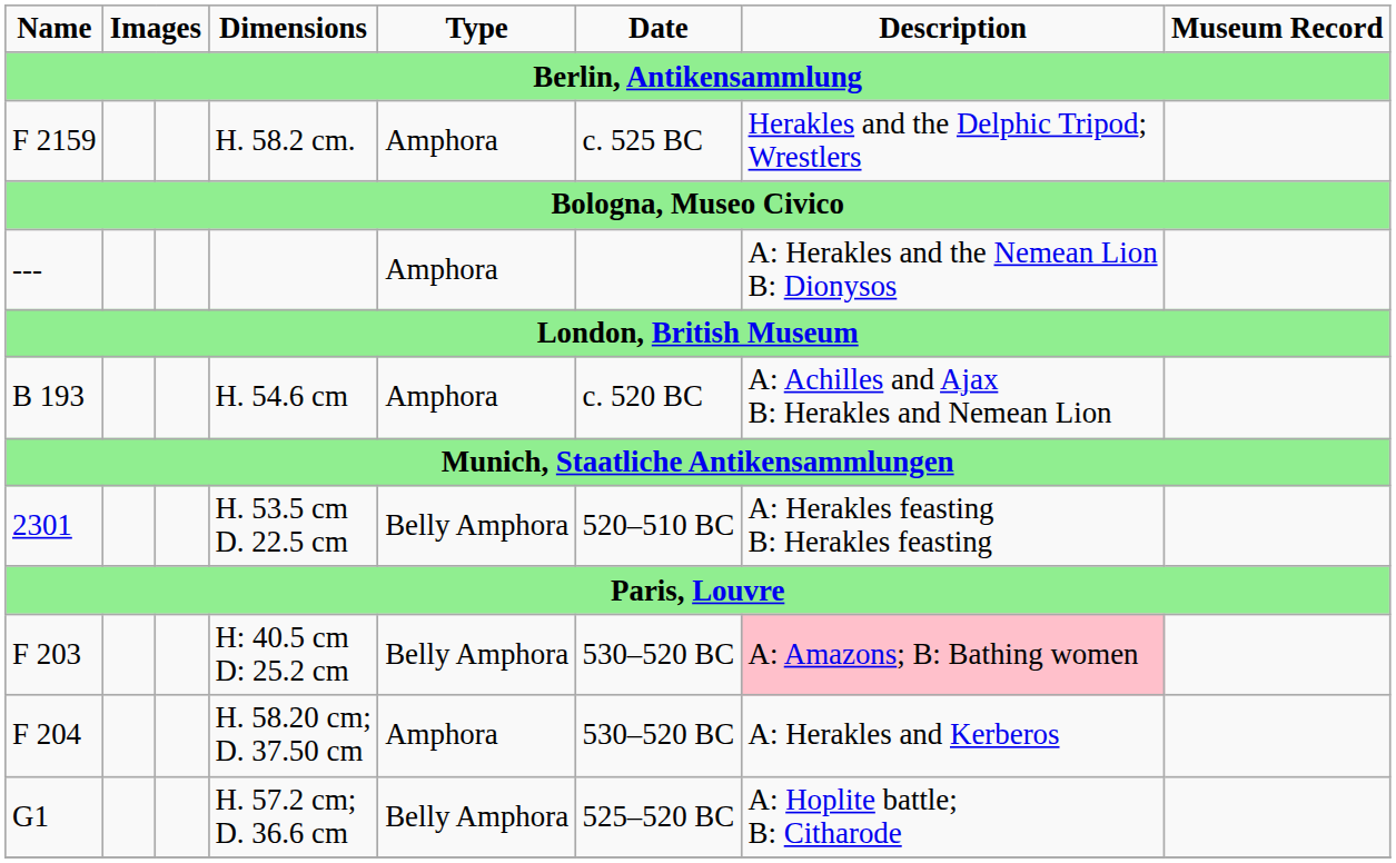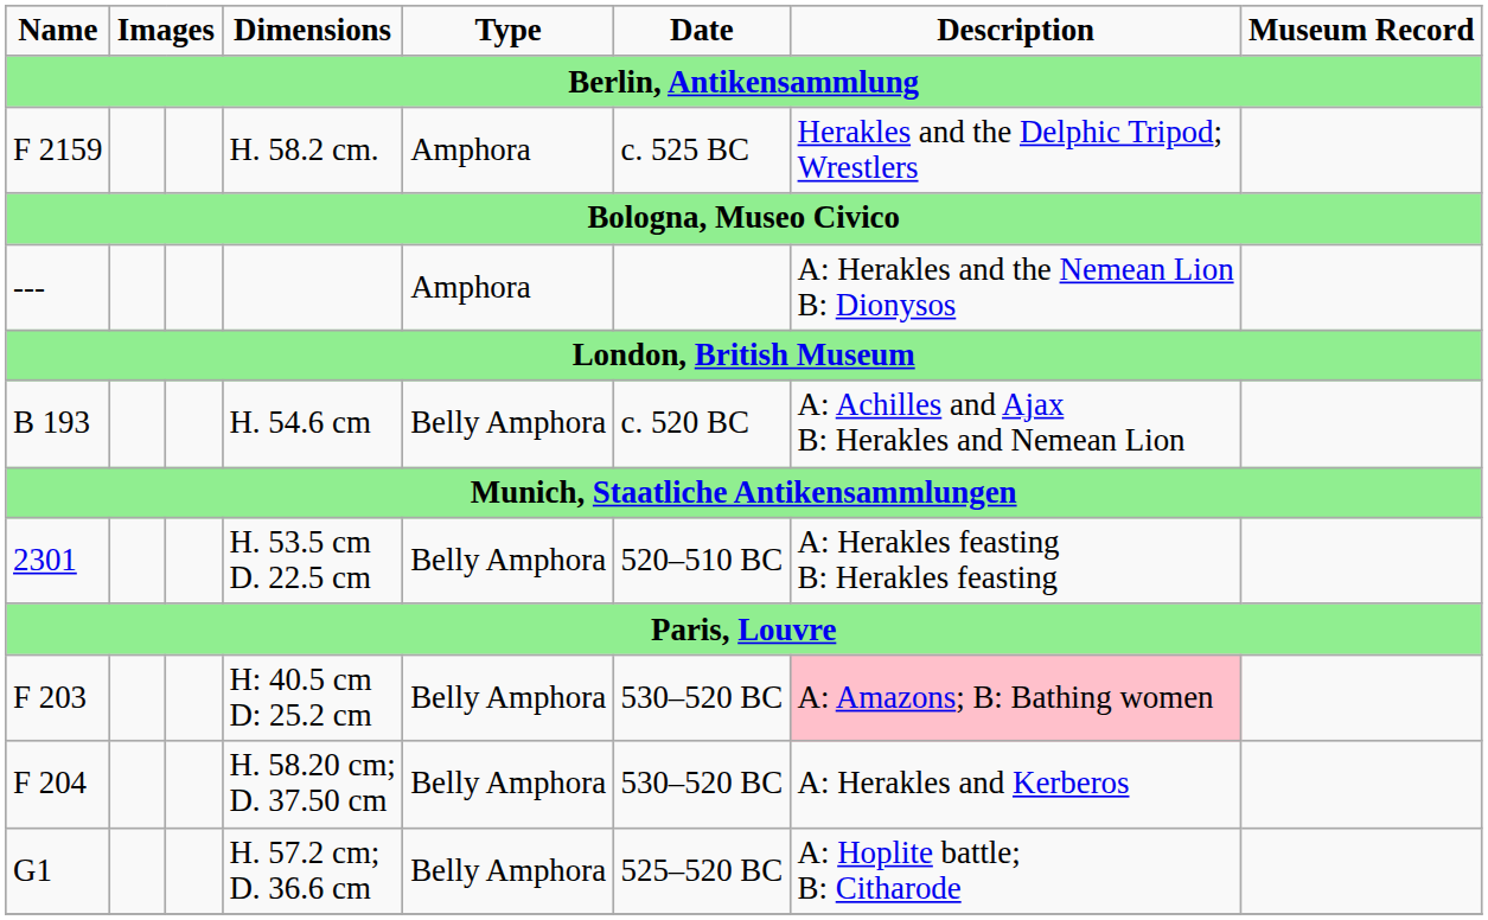 <table class="wikitable">
 <tr>
 <td align=center><strong>Name</strong></td>
 <td colspan="2" align=center><strong>Images</strong></td>
 <td align=center><strong>Dimensions</strong></td>
 <td align=center><strong>Type</strong></td>
 <td align=center><strong>Date</strong></td>
 <td align=center><strong>Description</strong></td>
 <td align=center><strong>Museum Record</strong></td>
 </tr>
 <tr>
 <td colspan="8" align=center style="background-color:Lightgreen"><strong>Berlin, <a href='#'>Antikensammlung</a></strong></td>
 </tr>
 <tr>
 <td>F 2159</td>
 <td></td>
 <td></td>
 <td>H. 58.2 cm.</td>
 <td>Amphora</td>
 <td>c. 525 BC</td>
 <td><a href='#'>Herakles</a> and the <a href='#'>Delphic Tripod</a>;<br> <a href='#'>Wrestlers</a></td>
 <td></td>
 </tr>
 <tr>
 <td colspan="8" align=center style="background-color:Lightgreen"><strong>Bologna, Museo Civico</strong></td>
 </tr>
 <tr>
 <td>---</td>
 <td></td>
 <td></td>
 <td></td>
 <td>Amphora</td>
 <td></td>
 <td>A: Herakles and the <a href='#'>Nemean Lion</a> <br>B: <a href='#'>Dionysos</a></td>
 <td></td>
 </tr>
 <tr>
 <td colspan="8" align=center style="background-color:Lightgreen"><strong>London, <a href='#'>British Museum</a> </strong></td>
 </tr>
 <tr>
 <td>B 193</td>
 <td></td>
 <td></td>
 <td>H. 54.6 cm</td>
-<td>Amphora</td>
+<td>Belly Amphora</td>
 <td>c. 520 BC</td>
 <td>A: <a href='#'>Achilles</a> and <a href='#'>Ajax</a> <br>B: Herakles and Nemean Lion</td>
 <td></td>
 </tr>
 <tr>
 <td colspan="8" align=center style="background-color:Lightgreen"><strong>Munich, <a href='#'>Staatliche Antikensammlungen</a></strong></td>
 </tr>
 <tr>
 <td><a href='#'>2301</a></td>
 <td></td>
 <td></td>
 <td>H. 53.5 cm <br> D. 22.5 cm</td>
 <td>Belly Amphora</td>
 <td>520–510 BC</td>
 <td>A: Herakles feasting <br> B: Herakles feasting</td>
 <td></td>
 </tr>
 <tr>
 <td colspan="8" align=center style="background-color:Lightgreen"><strong>Paris, <a href='#'>Louvre</a> </strong></td>
 </tr>
 <tr>
 <td>F 203</td>
 <td></td>
 <td></td>
 <td>H: 40.5 cm <br> D: 25.2 cm</td>
 <td>Belly Amphora</td>
 <td>530–520 BC</td>
 <td style="background: pink;">A: <a href='#'>Amazons</a>; B: Bathing women</td>
 <td></td>
 </tr>
 <tr>
 <td>F 204</td>
 <td></td>
 <td></td>
 <td>H. 58.20 cm;<br> D. 37.50 cm</td>
-<td>Amphora</td>
+<td>Belly Amphora</td>
 <td>530–520 BC</td>
 <td>A: Herakles and <a href='#'>Kerberos</a></td>
 <td></td>
 </tr>
 <tr>
 <td>G1</td>
 <td></td>
 <td></td>
 <td>H. 57.2 cm; <br> D. 36.6 cm</td>
 <td>Belly Amphora</td>
 <td>525–520 BC</td>
 <td>A: <a href='#'>Hoplite</a> battle; <br> B: <a href='#'>Citharode</a></td>
 <td></td>
 </tr>
 <tr>
 </tr>
 </table>
